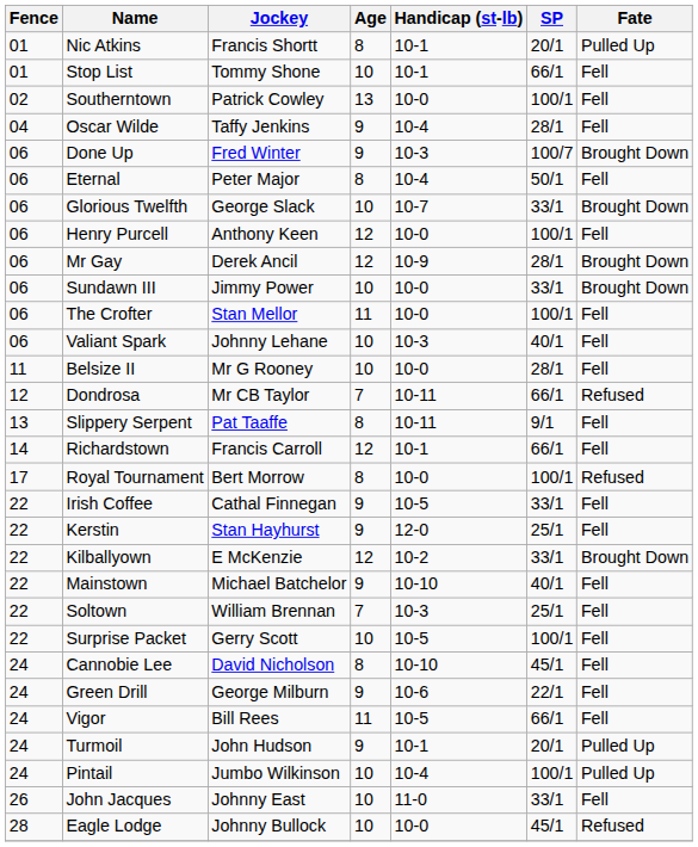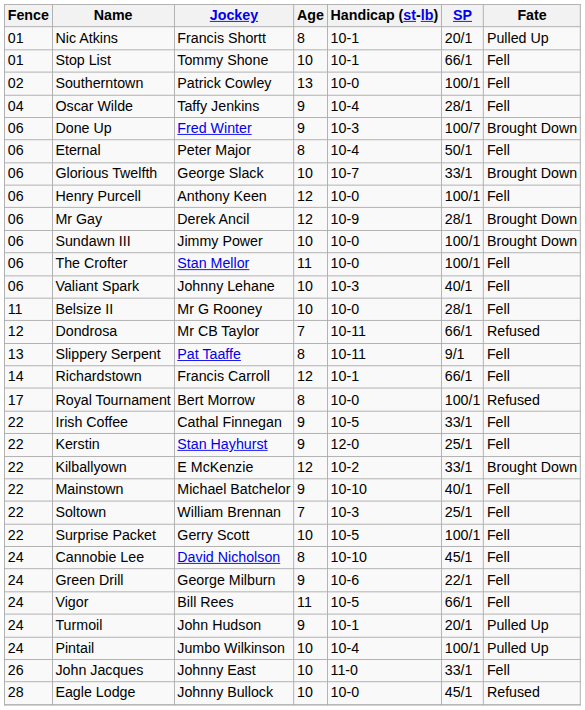 <table class="wikitable sortable">
 <tr>
 <th>Fence</th>
 <th>Name</th>
 <th><a href='#'>Jockey</a></th>
 <th>Age</th>
 <th>Handicap (<a href='#'>st</a>-<a href='#'>lb</a>)</th>
 <th><a href='#'>SP</a></th>
 <th>Fate</th>
 </tr>
 <tr>
 <td>01</td>
 <td>Nic Atkins</td>
 <td>Francis Shortt</td>
 <td>8</td>
 <td>10-1</td>
 <td>20/1</td>
 <td>Pulled Up</td>
 </tr>
 <tr>
 <td>01</td>
 <td>Stop List</td>
 <td>Tommy Shone</td>
 <td>10</td>
 <td>10-1</td>
 <td>66/1</td>
 <td>Fell</td>
 </tr>
 <tr>
 <td>02</td>
 <td>Southerntown</td>
 <td>Patrick Cowley</td>
 <td>13</td>
 <td>10-0</td>
 <td>100/1</td>
 <td>Fell</td>
 </tr>
 <tr>
 <td>04</td>
 <td>Oscar Wilde</td>
 <td>Taffy Jenkins</td>
 <td>9</td>
 <td>10-4</td>
 <td>28/1</td>
 <td>Fell</td>
 </tr>
 <tr>
 <td>06</td>
 <td>Done Up</td>
 <td><a href='#'>Fred Winter</a></td>
 <td>9</td>
 <td>10-3</td>
 <td>100/7</td>
 <td>Brought Down</td>
 </tr>
 <tr>
 <td>06</td>
 <td>Eternal</td>
 <td>Peter Major</td>
 <td>8</td>
 <td>10-4</td>
 <td>50/1</td>
 <td>Fell</td>
 </tr>
 <tr>
 <td>06</td>
 <td>Glorious Twelfth</td>
 <td>George Slack</td>
 <td>10</td>
 <td>10-7</td>
 <td>33/1</td>
 <td>Brought Down</td>
 </tr>
 <tr>
 <td>06</td>
 <td>Henry Purcell</td>
 <td>Anthony Keen</td>
 <td>12</td>
 <td>10-0</td>
 <td>100/1</td>
 <td>Fell</td>
 </tr>
 <tr>
 <td>06</td>
 <td>Mr Gay</td>
 <td>Derek Ancil</td>
 <td>12</td>
 <td>10-9</td>
 <td>28/1</td>
 <td>Brought Down</td>
 </tr>
 <tr>
 <td>06</td>
 <td>Sundawn III</td>
 <td>Jimmy Power</td>
 <td>10</td>
 <td>10-0</td>
-<td>33/1</td>
+<td>100/1</td>
 <td>Brought Down</td>
 </tr>
 <tr>
 <td>06</td>
 <td>The Crofter</td>
 <td><a href='#'>Stan Mellor</a></td>
 <td>11</td>
 <td>10-0</td>
 <td>100/1</td>
 <td>Fell</td>
 </tr>
 <tr>
 <td>06</td>
 <td>Valiant Spark</td>
 <td>Johnny Lehane</td>
 <td>10</td>
 <td>10-3</td>
 <td>40/1</td>
 <td>Fell</td>
 </tr>
 <tr>
 <td>11</td>
 <td>Belsize II</td>
 <td>Mr G Rooney</td>
 <td>10</td>
 <td>10-0</td>
 <td>28/1</td>
 <td>Fell</td>
 </tr>
 <tr>
 <td>12</td>
 <td>Dondrosa</td>
 <td>Mr CB Taylor</td>
 <td>7</td>
 <td>10-11</td>
 <td>66/1</td>
 <td>Refused</td>
 </tr>
 <tr>
 <td>13</td>
 <td>Slippery Serpent</td>
 <td><a href='#'>Pat Taaffe</a></td>
 <td>8</td>
 <td>10-11</td>
 <td>9/1</td>
 <td>Fell</td>
 </tr>
 <tr>
 <td>14</td>
 <td>Richardstown</td>
 <td>Francis Carroll</td>
 <td>12</td>
 <td>10-1</td>
 <td>66/1</td>
 <td>Fell</td>
 </tr>
 <tr>
 <td>17</td>
 <td>Royal Tournament</td>
 <td>Bert Morrow</td>
 <td>8</td>
 <td>10-0</td>
 <td>100/1</td>
 <td>Refused</td>
 </tr>
 <tr>
 <td>22</td>
 <td>Irish Coffee</td>
 <td>Cathal Finnegan</td>
 <td>9</td>
 <td>10-5</td>
 <td>33/1</td>
 <td>Fell</td>
 </tr>
 <tr>
 <td>22</td>
 <td>Kerstin</td>
 <td><a href='#'>Stan Hayhurst</a></td>
 <td>9</td>
 <td>12-0</td>
 <td>25/1</td>
 <td>Fell</td>
 </tr>
 <tr>
 <td>22</td>
 <td>Kilballyown</td>
 <td>E McKenzie</td>
 <td>12</td>
 <td>10-2</td>
 <td>33/1</td>
 <td>Brought Down</td>
 </tr>
 <tr>
 <td>22</td>
 <td>Mainstown</td>
 <td>Michael Batchelor</td>
 <td>9</td>
 <td>10-10</td>
 <td>40/1</td>
 <td>Fell</td>
 </tr>
 <tr>
 <td>22</td>
 <td>Soltown</td>
 <td>William Brennan</td>
 <td>7</td>
 <td>10-3</td>
 <td>25/1</td>
 <td>Fell</td>
 </tr>
 <tr>
 <td>22</td>
 <td>Surprise Packet</td>
 <td>Gerry Scott</td>
 <td>10</td>
 <td>10-5</td>
 <td>100/1</td>
 <td>Fell</td>
 </tr>
 <tr>
 <td>24</td>
 <td>Cannobie Lee</td>
 <td><a href='#'>David Nicholson</a></td>
 <td>8</td>
 <td>10-10</td>
 <td>45/1</td>
 <td>Fell</td>
 </tr>
 <tr>
 <td>24</td>
 <td>Green Drill</td>
 <td>George Milburn</td>
 <td>9</td>
 <td>10-6</td>
 <td>22/1</td>
 <td>Fell</td>
 </tr>
 <tr>
 <td>24</td>
 <td>Vigor</td>
 <td>Bill Rees</td>
 <td>11</td>
 <td>10-5</td>
 <td>66/1</td>
 <td>Fell</td>
 </tr>
 <tr>
 <td>24</td>
 <td>Turmoil</td>
 <td>John Hudson</td>
 <td>9</td>
 <td>10-1</td>
 <td>20/1</td>
 <td>Pulled Up</td>
 </tr>
 <tr>
 <td>24</td>
 <td>Pintail</td>
 <td>Jumbo Wilkinson</td>
 <td>10</td>
 <td>10-4</td>
 <td>100/1</td>
 <td>Pulled Up</td>
 </tr>
 <tr>
 <td>26</td>
 <td>John Jacques</td>
 <td>Johnny East</td>
 <td>10</td>
 <td>11-0</td>
 <td>33/1</td>
 <td>Fell</td>
 </tr>
 <tr>
 <td>28</td>
 <td>Eagle Lodge</td>
 <td>Johnny Bullock</td>
 <td>10</td>
 <td>10-0</td>
 <td>45/1</td>
 <td>Refused</td>
 </tr>
 <tr>
 </tr>
 </table>
